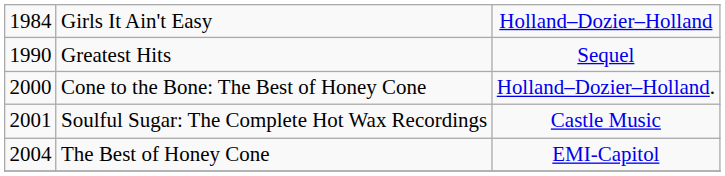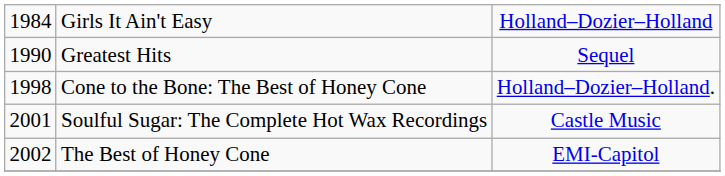 <table class="wikitable" style="text-align:center;">
 <tr>
 <td>1984</td>
 <td style="text-align:left;">Girls It Ain't Easy</td>
 <td><a href='#'>Holland–Dozier–Holland</a></td>
 </tr>
 <tr>
 <td>1990</td>
 <td style="text-align:left;">Greatest Hits</td>
 <td><a href='#'>Sequel</a></td>
 </tr>
 <tr>
-<td>2000</td>
+<td>1998</td>
 <td style="text-align:left;">Cone to the Bone: The Best of Honey Cone</td>
 <td><a href='#'>Holland–Dozier–Holland</a>.</td>
 </tr>
 <tr>
 <td>2001</td>
 <td style="text-align:left;">Soulful Sugar: The Complete Hot Wax Recordings</td>
 <td><a href='#'>Castle Music</a></td>
 </tr>
 <tr>
-<td>2004</td>
+<td>2002</td>
 <td style="text-align:left;">The Best of Honey Cone</td>
 <td><a href='#'>EMI-Capitol</a></td>
 </tr>
 <tr>
 </tr>
 <tr>
 </tr>
 </table>
